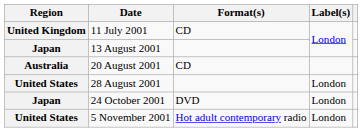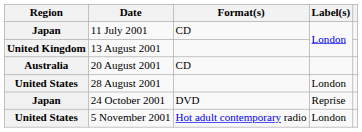 <table class="wikitable plainrowheaders">
 <tr>
 <th scope="col">Region</th>
 <th scope="col">Date</th>
 <th scope="col">Format(s)</th>
 <th scope="col">Label(s)</th>
 <th scope="col"></th>
 </tr>
 <tr>
-<th scope="row">United Kingdom</th>
+<th scope="row">Japan</th>
 <td>11 July 2001</td>
 <td>CD</td>
 <td rowspan="2"><a href='#'>London</a></td>
 <td align="center"></td>
 </tr>
 <tr>
-<th scope="row">Japan</th>
+<th scope="row">United Kingdom</th>
 <td>13 August 2001</td>
 <td></td>
 <td align="center"></td>
 </tr>
 <tr>
 <th scope="row">Australia</th>
 <td>20 August 2001</td>
 <td>CD</td>
 <td></td>
 <td align="center"></td>
 </tr>
 <tr>
 <th scope="row">United States</th>
 <td>28 August 2001</td>
 <td></td>
 <td>London</td>
 <td align="center"></td>
 </tr>
 <tr>
 <th scope="row">Japan</th>
 <td>24 October 2001</td>
 <td>DVD</td>
-<td>London</td>
+<td>Reprise</td>
 <td align="center"></td>
 </tr>
 <tr>
 <th scope="row">United States</th>
 <td>5 November 2001</td>
 <td><a href='#'>Hot adult contemporary</a> radio</td>
 <td>London</td>
 <td align="center"></td>
 </tr>
 </table>
